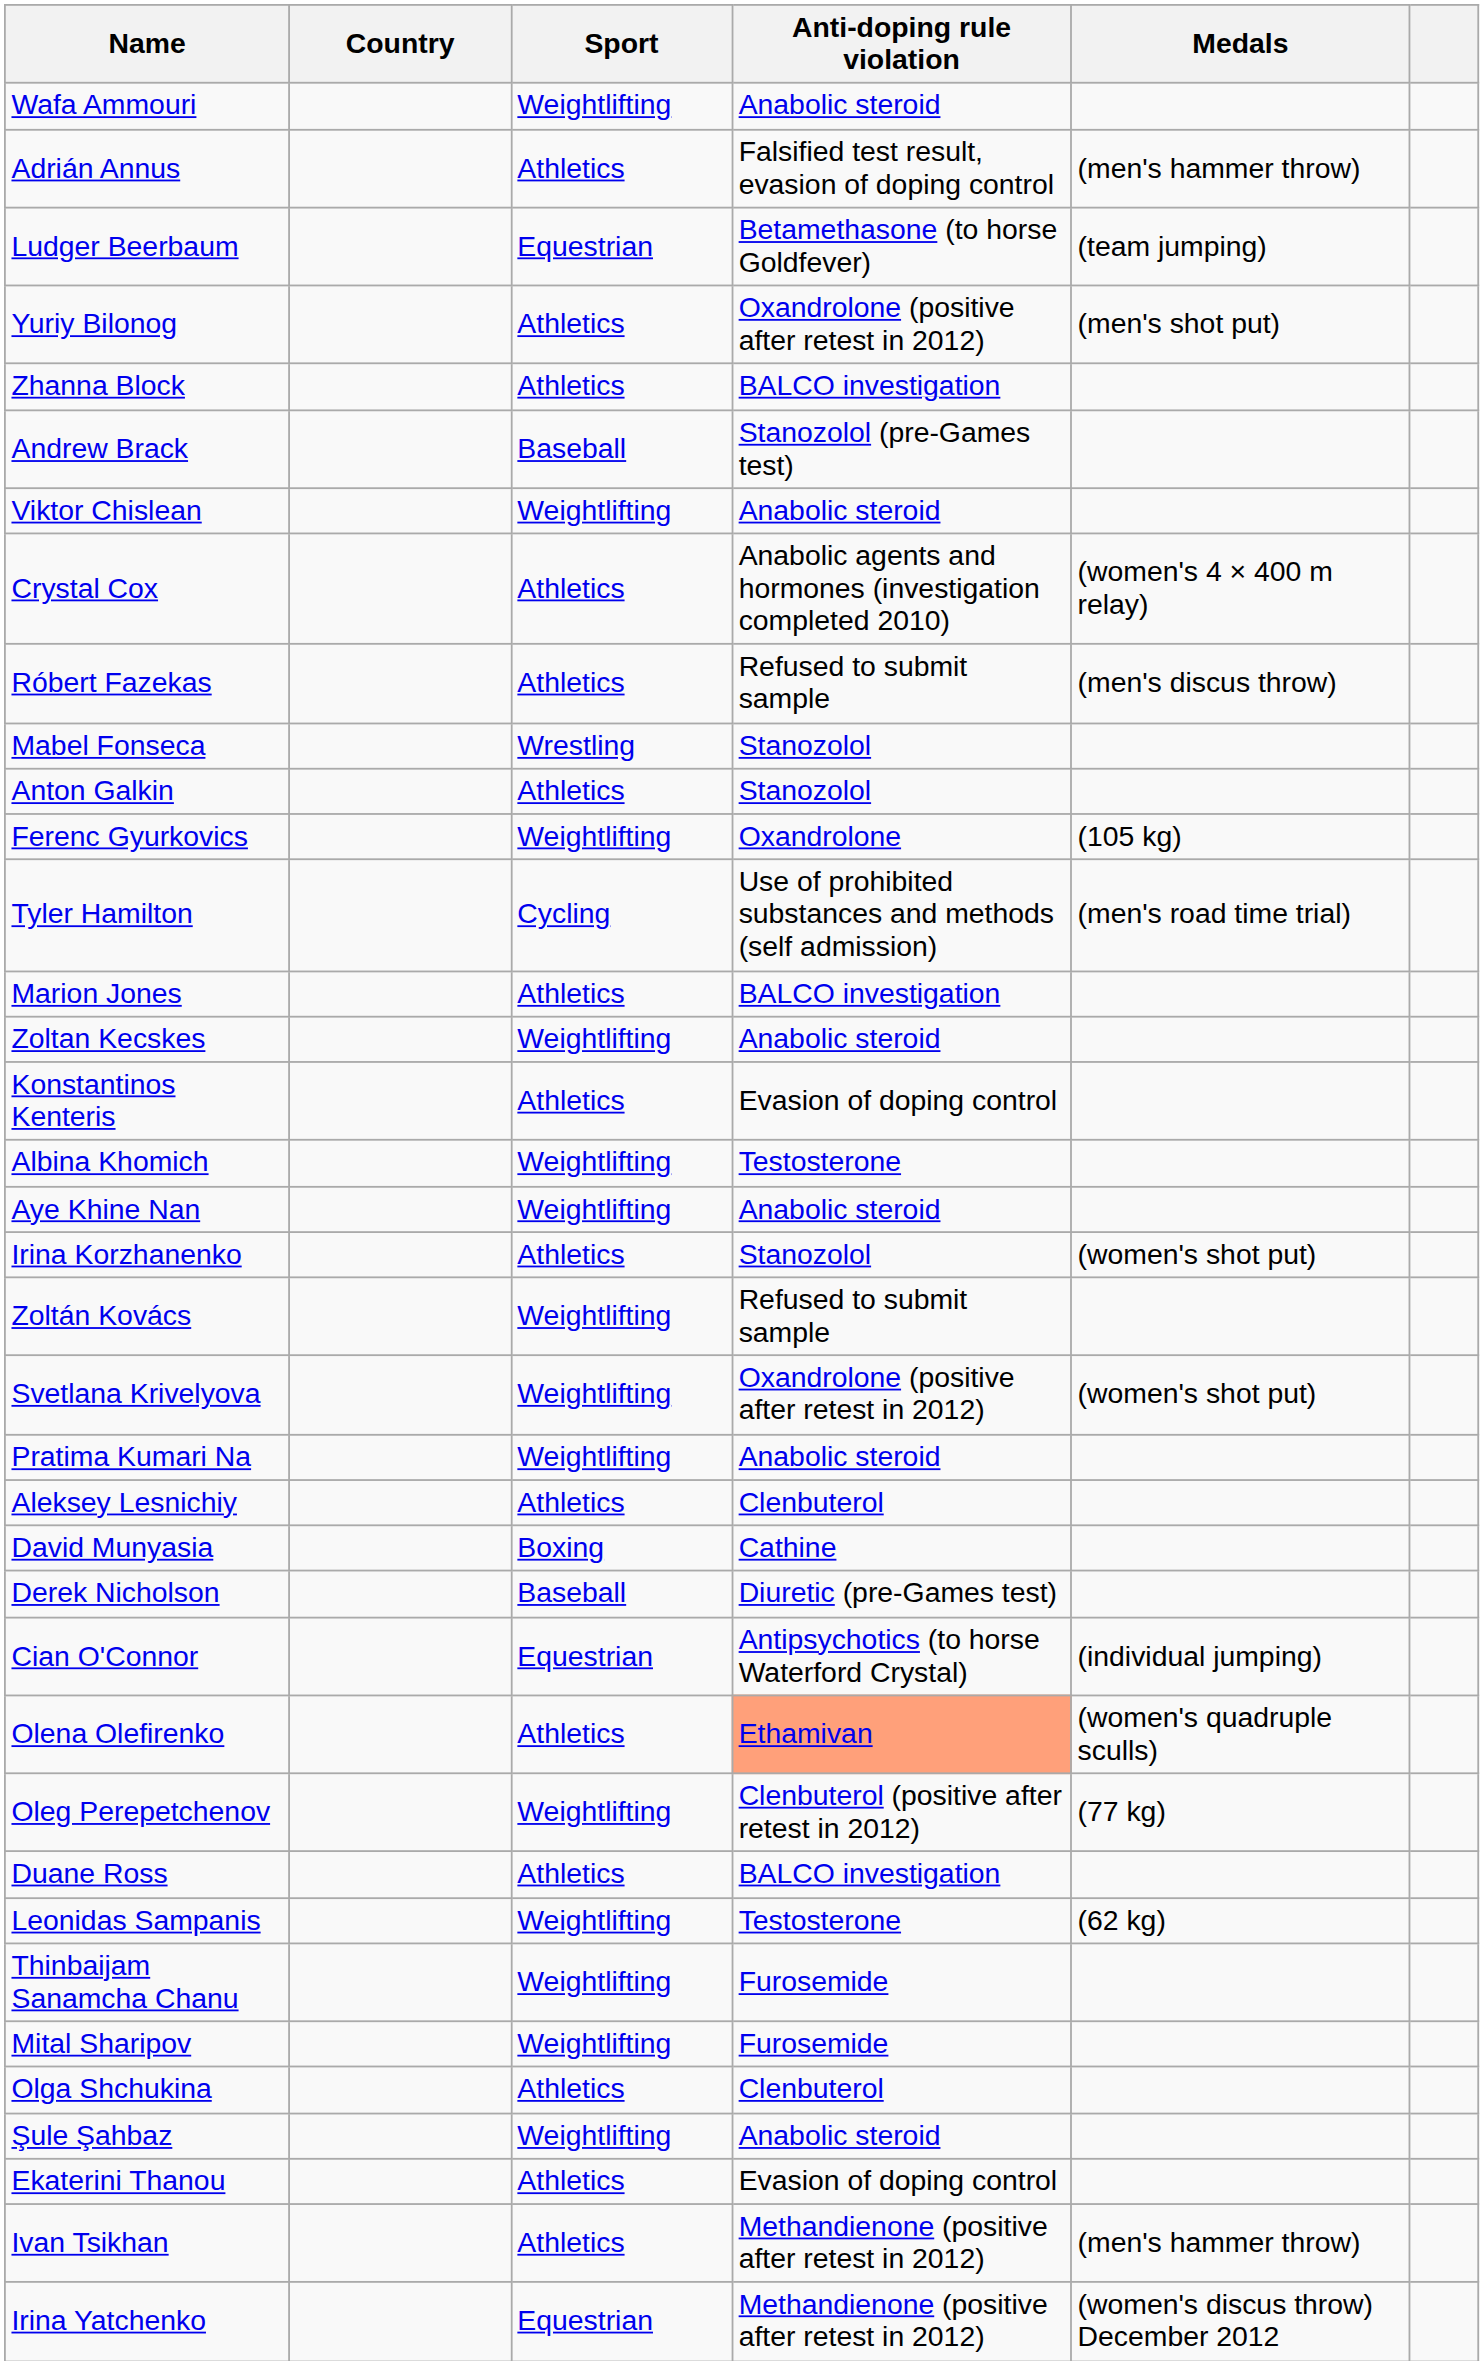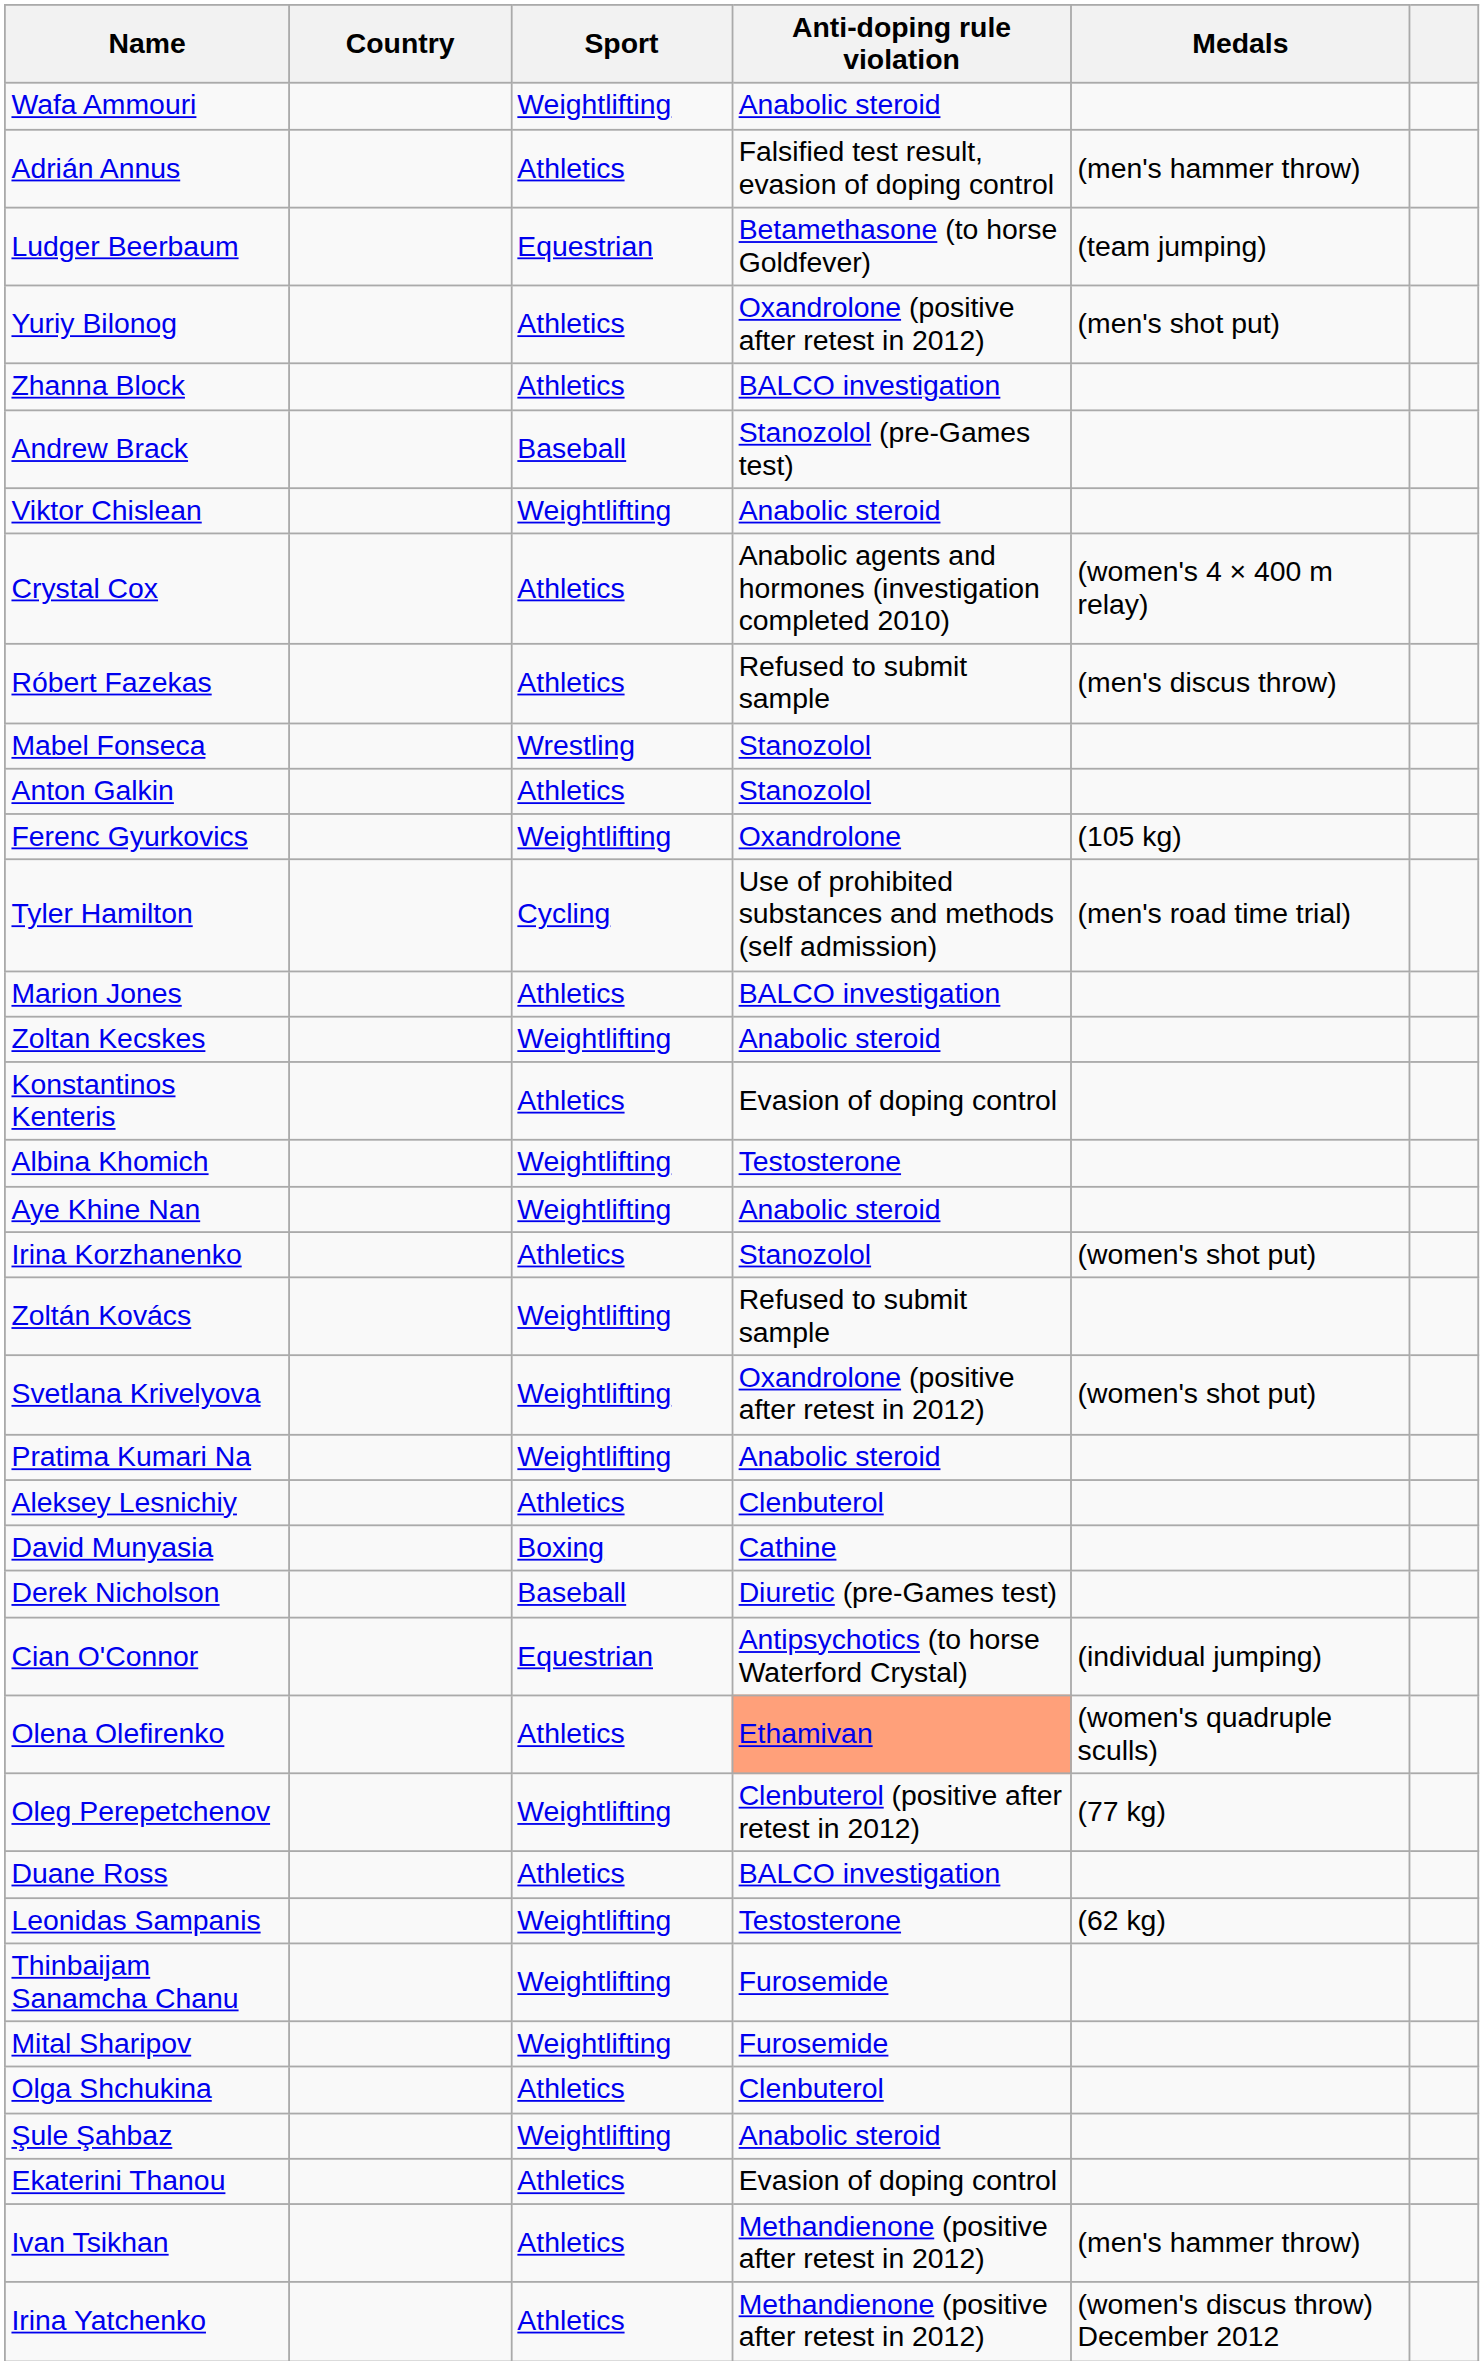 <table class="wikitable sortable" style="font-size:98%;">
 <tr>
 <th style="width:150px;">Name</th>
 <th style="width:115px;">Country</th>
 <th style="width:115px;">Sport</th>
 <th style="width:180px;">Anti-doping rule violation</th>
 <th style="width:180px;">Medals</th>
 <th style="width:30px;" class="unsortable"></th>
 </tr>
 <tr>
 <td><a href='#'>Wafa Ammouri</a></td>
 <td></td>
 <td><a href='#'>Weightlifting</a></td>
 <td><a href='#'>Anabolic steroid</a></td>
 <td></td>
 <td></td>
 </tr>
 <tr>
 <td><a href='#'>Adrián Annus</a></td>
 <td></td>
 <td><a href='#'>Athletics</a></td>
 <td>Falsified test result, evasion of doping control</td>
 <td> (men's hammer throw)</td>
 <td></td>
 </tr>
 <tr>
 <td><a href='#'>Ludger Beerbaum</a></td>
 <td></td>
 <td><a href='#'>Equestrian</a></td>
 <td><a href='#'>Betamethasone</a> (to horse Goldfever)</td>
 <td> (team jumping)</td>
 <td></td>
 </tr>
 <tr>
 <td><a href='#'>Yuriy Bilonog</a></td>
 <td></td>
 <td><a href='#'>Athletics</a></td>
 <td><a href='#'>Oxandrolone</a> (positive after retest in 2012)</td>
 <td> (men's shot put)</td>
 <td></td>
 </tr>
 <tr>
 <td><a href='#'>Zhanna Block</a></td>
 <td></td>
 <td><a href='#'>Athletics</a></td>
 <td><a href='#'>BALCO investigation</a></td>
 <td></td>
 <td></td>
 </tr>
 <tr>
 <td><a href='#'>Andrew Brack</a></td>
 <td></td>
 <td><a href='#'>Baseball</a></td>
 <td><a href='#'>Stanozolol</a> (pre-Games test)</td>
 <td></td>
 <td></td>
 </tr>
 <tr>
 <td><a href='#'>Viktor Chislean</a></td>
 <td></td>
 <td><a href='#'>Weightlifting</a></td>
 <td><a href='#'>Anabolic steroid</a></td>
 <td></td>
 <td></td>
 </tr>
 <tr>
 <td><a href='#'>Crystal Cox</a></td>
 <td></td>
 <td><a href='#'>Athletics</a></td>
 <td>Anabolic agents and hormones (investigation completed 2010)</td>
 <td> (women's 4 × 400 m relay)</td>
 <td></td>
 </tr>
 <tr>
 <td><a href='#'>Róbert Fazekas</a></td>
 <td></td>
 <td><a href='#'>Athletics</a></td>
 <td>Refused to submit sample</td>
 <td> (men's discus throw)</td>
 <td></td>
 </tr>
 <tr>
 <td><a href='#'>Mabel Fonseca</a></td>
 <td></td>
 <td><a href='#'>Wrestling</a></td>
 <td><a href='#'>Stanozolol</a></td>
 <td></td>
 <td></td>
 </tr>
 <tr>
 <td><a href='#'>Anton Galkin</a></td>
 <td></td>
 <td><a href='#'>Athletics</a></td>
 <td><a href='#'>Stanozolol</a></td>
 <td></td>
 <td></td>
 </tr>
 <tr>
 <td><a href='#'>Ferenc Gyurkovics</a></td>
 <td></td>
 <td><a href='#'>Weightlifting</a></td>
 <td><a href='#'>Oxandrolone</a></td>
 <td> (105 kg)</td>
 <td></td>
 </tr>
 <tr>
 <td><a href='#'>Tyler Hamilton</a></td>
 <td></td>
 <td><a href='#'>Cycling</a></td>
 <td>Use of prohibited substances and methods (self admission)</td>
 <td> (men's road time trial)</td>
 <td></td>
 </tr>
 <tr>
 <td><a href='#'>Marion Jones</a></td>
 <td></td>
 <td><a href='#'>Athletics</a></td>
 <td><a href='#'>BALCO investigation</a></td>
 <td></td>
 <td></td>
 </tr>
 <tr>
 <td><a href='#'>Zoltan Kecskes</a></td>
 <td></td>
 <td><a href='#'>Weightlifting</a></td>
 <td><a href='#'>Anabolic steroid</a></td>
 <td></td>
 <td></td>
 </tr>
 <tr>
 <td><a href='#'>Konstantinos Kenteris</a></td>
 <td></td>
 <td><a href='#'>Athletics</a></td>
 <td>Evasion of doping control</td>
 <td></td>
 <td></td>
 </tr>
 <tr>
 <td><a href='#'>Albina Khomich</a></td>
 <td></td>
 <td><a href='#'>Weightlifting</a></td>
 <td><a href='#'>Testosterone</a></td>
 <td></td>
 <td></td>
 </tr>
 <tr>
 <td><a href='#'>Aye Khine Nan</a></td>
 <td></td>
 <td><a href='#'>Weightlifting</a></td>
 <td><a href='#'>Anabolic steroid</a></td>
 <td></td>
 <td></td>
 </tr>
 <tr>
 <td><a href='#'>Irina Korzhanenko</a></td>
 <td></td>
 <td><a href='#'>Athletics</a></td>
 <td><a href='#'>Stanozolol</a></td>
 <td> (women's shot put)</td>
 <td></td>
 </tr>
 <tr>
 <td><a href='#'>Zoltán Kovács</a></td>
 <td></td>
 <td><a href='#'>Weightlifting</a></td>
 <td>Refused to submit sample</td>
 <td></td>
 <td></td>
 </tr>
 <tr>
 <td><a href='#'>Svetlana Krivelyova</a></td>
 <td></td>
 <td><a href='#'>Weightlifting</a></td>
 <td><a href='#'>Oxandrolone</a> (positive after retest in 2012)</td>
 <td> (women's shot put)</td>
 <td></td>
 </tr>
 <tr>
 <td><a href='#'>Pratima Kumari Na</a></td>
 <td></td>
 <td><a href='#'>Weightlifting</a></td>
 <td><a href='#'>Anabolic steroid</a></td>
 <td></td>
 <td></td>
 </tr>
 <tr>
 <td><a href='#'>Aleksey Lesnichiy</a></td>
 <td></td>
 <td><a href='#'>Athletics</a></td>
 <td><a href='#'>Clenbuterol</a></td>
 <td></td>
 <td></td>
 </tr>
 <tr>
 <td><a href='#'>David Munyasia</a></td>
 <td></td>
 <td><a href='#'>Boxing</a></td>
 <td><a href='#'>Cathine</a></td>
 <td></td>
 <td></td>
 </tr>
 <tr>
 <td><a href='#'>Derek Nicholson</a></td>
 <td></td>
 <td><a href='#'>Baseball</a></td>
 <td><a href='#'>Diuretic</a> (pre-Games test)</td>
 <td></td>
 <td></td>
 </tr>
 <tr>
 <td><a href='#'>Cian O'Connor</a></td>
 <td></td>
 <td><a href='#'>Equestrian</a></td>
 <td><a href='#'>Antipsychotics</a> (to horse Waterford Crystal)</td>
 <td> (individual jumping)</td>
 <td></td>
 </tr>
 <tr>
 <td><a href='#'>Olena Olefirenko</a></td>
 <td></td>
 <td><a href='#'>Athletics</a></td>
 <td style="background: lightsalmon;"><a href='#'>Ethamivan</a></td>
 <td> (women's quadruple sculls)</td>
 <td></td>
 </tr>
 <tr>
 <td><a href='#'>Oleg Perepetchenov</a></td>
 <td></td>
 <td><a href='#'>Weightlifting</a></td>
 <td><a href='#'>Clenbuterol</a> (positive after retest in 2012)</td>
 <td> (77 kg)</td>
 <td></td>
 </tr>
 <tr>
 <td><a href='#'>Duane Ross</a></td>
 <td></td>
 <td><a href='#'>Athletics</a></td>
 <td><a href='#'>BALCO investigation</a></td>
 <td></td>
 <td></td>
 </tr>
 <tr>
 <td><a href='#'>Leonidas Sampanis</a></td>
 <td></td>
 <td><a href='#'>Weightlifting</a></td>
 <td><a href='#'>Testosterone</a></td>
 <td> (62 kg)</td>
 <td></td>
 </tr>
 <tr>
 <td><a href='#'>Thinbaijam Sanamcha Chanu</a></td>
 <td></td>
 <td><a href='#'>Weightlifting</a></td>
 <td><a href='#'>Furosemide</a></td>
 <td></td>
 <td></td>
 </tr>
 <tr>
 <td><a href='#'>Mital Sharipov</a></td>
 <td></td>
 <td><a href='#'>Weightlifting</a></td>
 <td><a href='#'>Furosemide</a></td>
 <td></td>
 <td></td>
 </tr>
 <tr>
 <td><a href='#'>Olga Shchukina</a></td>
 <td></td>
 <td><a href='#'>Athletics</a></td>
 <td><a href='#'>Clenbuterol</a></td>
 <td></td>
 <td></td>
 </tr>
 <tr>
 <td><a href='#'>Şule Şahbaz</a></td>
 <td></td>
 <td><a href='#'>Weightlifting</a></td>
 <td><a href='#'>Anabolic steroid</a></td>
 <td></td>
 <td></td>
 </tr>
 <tr>
 <td><a href='#'>Ekaterini Thanou</a></td>
 <td></td>
 <td><a href='#'>Athletics</a></td>
 <td>Evasion of doping control</td>
 <td></td>
 <td></td>
 </tr>
 <tr>
 <td><a href='#'>Ivan Tsikhan</a></td>
 <td></td>
 <td><a href='#'>Athletics</a></td>
 <td><a href='#'>Methandienone</a> (positive after retest in 2012)</td>
 <td> (men's hammer throw)</td>
 <td></td>
 </tr>
 <tr>
 <td><a href='#'>Irina Yatchenko</a></td>
 <td></td>
-<td><a href='#'>Equestrian</a></td>
+<td><a href='#'>Athletics</a></td>
 <td><a href='#'>Methandienone</a> (positive after retest in 2012)</td>
 <td> (women's discus throw)<br>December 2012</td>
 <td></td>
 </tr>
 </table>
